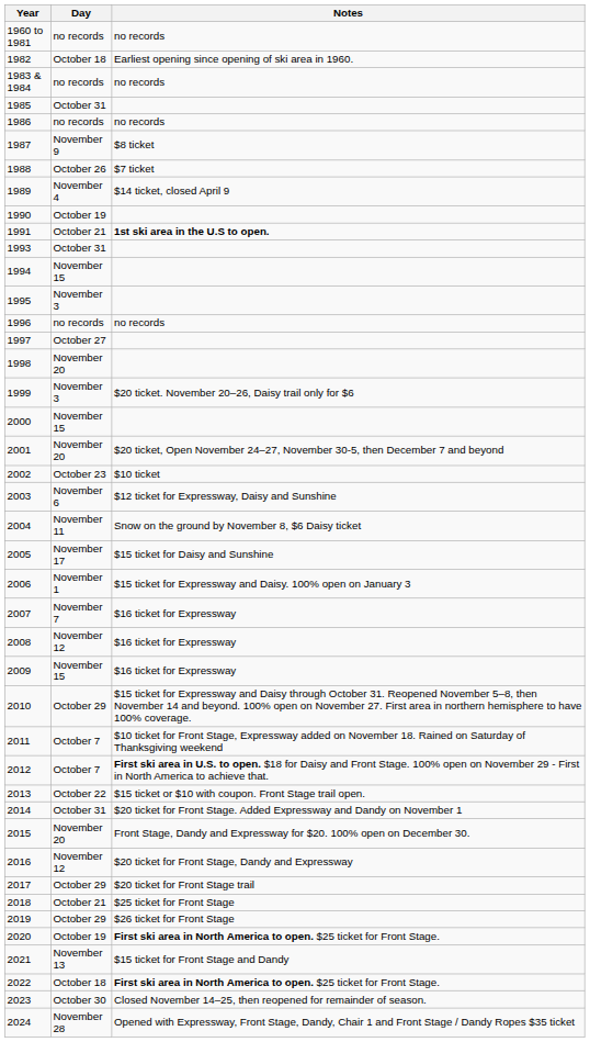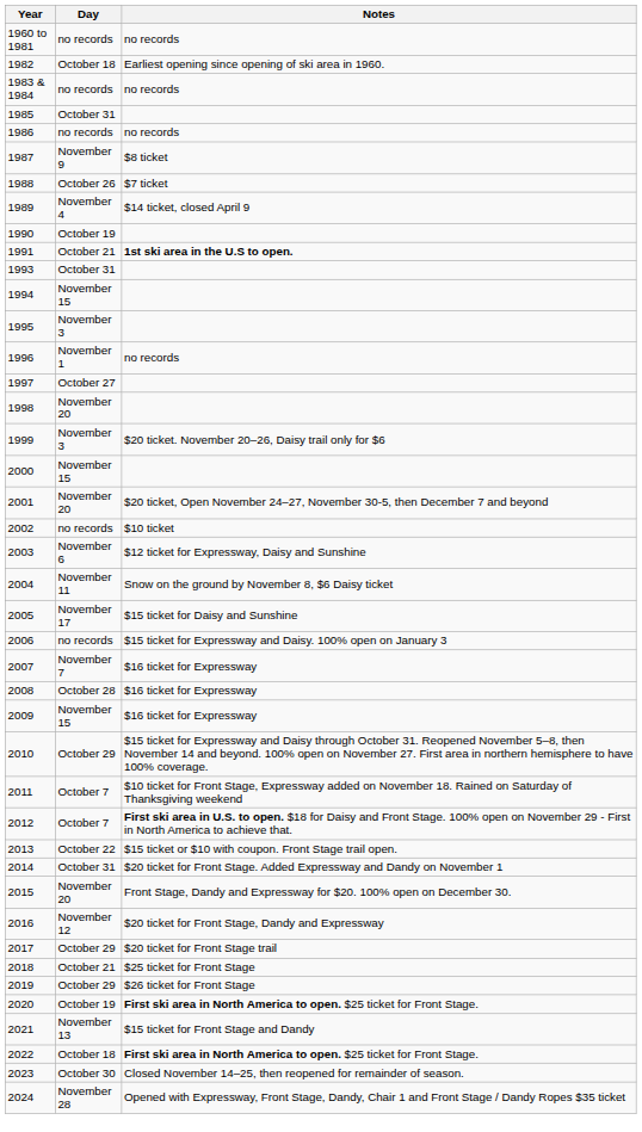 <table class="wikitable">
 <tr>
 <th>Year</th>
 <th>Day</th>
 <th>Notes</th>
 </tr>
 <tr>
 <td>1960 to 1981</td>
 <td>no records</td>
 <td>no records</td>
 </tr>
 <tr>
 <td>1982</td>
 <td>October 18</td>
 <td>Earliest opening since opening of ski area in 1960.</td>
 </tr>
 <tr>
 <td>1983 & 1984</td>
 <td>no records</td>
 <td>no records</td>
 </tr>
 <tr>
 <td>1985</td>
 <td>October 31</td>
 <td></td>
 </tr>
 <tr>
 <td>1986</td>
 <td>no records</td>
 <td>no records</td>
 </tr>
 <tr>
 <td>1987</td>
 <td>November 9</td>
 <td>$8 ticket</td>
 </tr>
 <tr>
 <td>1988</td>
 <td>October 26</td>
 <td>$7 ticket</td>
 </tr>
 <tr>
 <td>1989</td>
 <td>November 4</td>
 <td>$14 ticket, closed April 9</td>
 </tr>
 <tr>
 <td>1990</td>
 <td>October 19</td>
 <td></td>
 </tr>
 <tr>
 <td>1991</td>
 <td>October 21</td>
 <td><strong>1st ski area in the U.S to open.</strong></td>
 </tr>
 <tr>
 <td>1993</td>
 <td>October 31</td>
 <td></td>
 </tr>
 <tr>
 <td>1994</td>
 <td>November 15</td>
 <td></td>
 </tr>
 <tr>
 <td>1995</td>
 <td>November 3</td>
 <td></td>
 </tr>
 <tr>
 <td>1996</td>
-<td>no records</td>
+<td>November 1</td>
 <td>no records</td>
 </tr>
 <tr>
 <td>1997</td>
 <td>October 27</td>
 <td></td>
 </tr>
 <tr>
 <td>1998</td>
 <td>November 20</td>
 <td></td>
 </tr>
 <tr>
 <td>1999</td>
 <td>November 3</td>
 <td>$20 ticket. November 20–26, Daisy trail only for $6</td>
 </tr>
 <tr>
 <td>2000</td>
 <td>November 15</td>
 <td></td>
 </tr>
 <tr>
 <td>2001</td>
 <td>November 20</td>
 <td>$20 ticket, Open November 24–27, November 30-5, then December 7 and beyond</td>
 </tr>
 <tr>
 <td>2002</td>
-<td>October 23</td>
+<td>no records</td>
 <td>$10 ticket</td>
 </tr>
 <tr>
 <td>2003</td>
 <td>November 6</td>
 <td>$12 ticket for Expressway, Daisy and Sunshine</td>
 </tr>
 <tr>
 <td>2004</td>
 <td>November 11</td>
 <td>Snow on the ground by November 8, $6 Daisy ticket</td>
 </tr>
 <tr>
 <td>2005</td>
 <td>November 17</td>
 <td>$15 ticket for Daisy and Sunshine</td>
 </tr>
 <tr>
 <td>2006</td>
-<td>November 1</td>
+<td>no records</td>
 <td>$15 ticket for Expressway and Daisy. 100% open on January 3</td>
 </tr>
 <tr>
 <td>2007</td>
 <td>November 7</td>
 <td>$16 ticket for Expressway</td>
 </tr>
 <tr>
 <td>2008</td>
-<td>November 12 </td>
+<td>October 28</td>
 <td>$16 ticket for Expressway</td>
 </tr>
 <tr>
 <td>2009</td>
 <td>November 15</td>
 <td>$16 ticket for Expressway</td>
 </tr>
 <tr>
 <td>2010</td>
 <td>October 29</td>
 <td>$15 ticket for Expressway and Daisy through October 31. Reopened November 5–8, then November 14 and beyond. 100% open on November 27. First area in northern hemisphere to have 100% coverage.</td>
 </tr>
 <tr>
 <td>2011</td>
 <td>October 7 </td>
 <td>$10 ticket for Front Stage, Expressway added on November 18. Rained on Saturday of Thanksgiving weekend</td>
 </tr>
 <tr>
 <td>2012</td>
 <td>October 7 </td>
 <td><strong>First ski area in U.S. to open.</strong> $18 for Daisy and Front Stage. 100% open on November 29 - First in North America to achieve that.</td>
 </tr>
 <tr>
 <td>2013</td>
 <td>October 22</td>
 <td>$15 ticket or $10 with coupon. Front Stage trail open.</td>
 </tr>
 <tr>
 <td>2014</td>
 <td>October 31</td>
 <td>$20 ticket for Front Stage. Added Expressway and Dandy on November 1</td>
 </tr>
 <tr>
 <td>2015</td>
 <td>November 20</td>
 <td>Front Stage, Dandy and Expressway for $20. 100% open on December 30.</td>
 </tr>
 <tr>
 <td>2016</td>
 <td>November 12 </td>
 <td>$20 ticket for Front Stage, Dandy and Expressway</td>
 </tr>
 <tr>
 <td>2017</td>
 <td>October 29</td>
 <td>$20 ticket for Front Stage trail</td>
 </tr>
 <tr>
 <td>2018</td>
 <td>October 21</td>
 <td>$25 ticket for Front Stage</td>
 </tr>
 <tr>
 <td>2019</td>
 <td>October 29</td>
 <td>$26 ticket for Front Stage</td>
 </tr>
 <tr>
 <td>2020</td>
 <td>October 19</td>
 <td><strong>First ski area in North America to open.</strong> $25 ticket for Front Stage.</td>
 </tr>
 <tr>
 <td>2021</td>
 <td>November 13</td>
 <td>$15 ticket for Front Stage and Dandy</td>
 </tr>
 <tr>
 <td>2022</td>
 <td>October 18</td>
 <td><strong>First ski area in North America to open.</strong> $25 ticket for Front Stage.</td>
 </tr>
 <tr>
 <td>2023</td>
 <td>October 30</td>
 <td>Closed November 14–25, then reopened for remainder of season.</td>
 </tr>
 <tr>
 <td>2024</td>
 <td>November 28</td>
 <td>Opened with Expressway, Front Stage, Dandy, Chair 1 and Front Stage / Dandy Ropes $35 ticket</td>
 </tr>
 </table>
